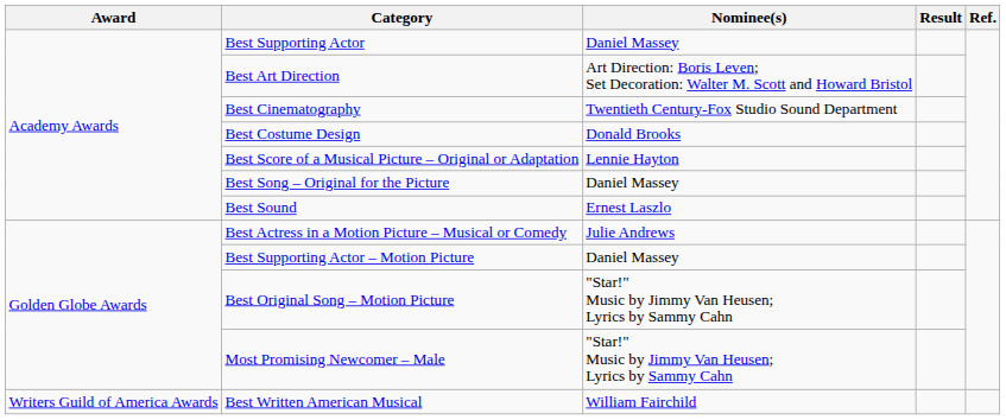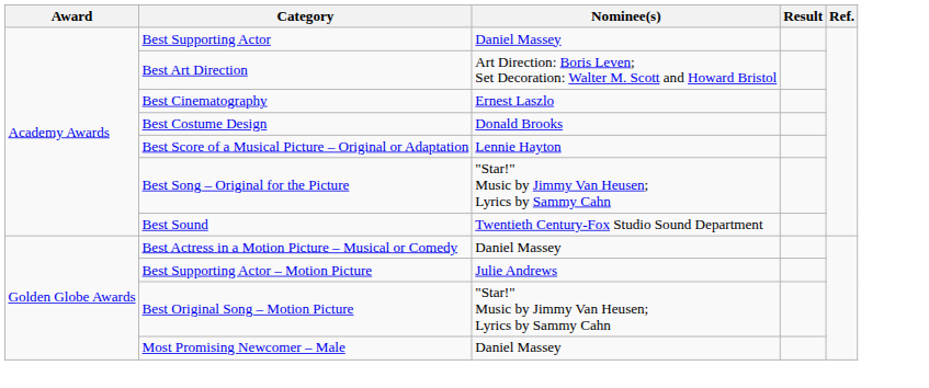 <table class="wikitable plainrowheaders">
 <tr>
 <th>Award</th>
 <th>Category</th>
 <th>Nominee(s)</th>
 <th>Result</th>
 <th>Ref.</th>
 </tr>
 <tr>
 <td rowspan="7"><a href='#'>Academy Awards</a></td>
 <td><a href='#'>Best Supporting Actor</a></td>
 <td><a href='#'>Daniel Massey</a></td>
 <td></td>
 <td rowspan="7" style="text-align: center;"><br></td>
 </tr>
 <tr>
 <td><a href='#'>Best Art Direction</a></td>
 <td>Art Direction: <a href='#'>Boris Leven</a>; <br> Set Decoration: <a href='#'>Walter M. Scott</a> and <a href='#'>Howard Bristol</a></td>
 <td></td>
 </tr>
 <tr>
 <td><a href='#'>Best Cinematography</a></td>
-<td><a href='#'>Twentieth Century-Fox</a> Studio Sound Department</td>
+<td><a href='#'>Ernest Laszlo</a></td>
 <td></td>
 </tr>
 <tr>
 <td><a href='#'>Best Costume Design</a></td>
 <td><a href='#'>Donald Brooks</a></td>
 <td></td>
 </tr>
 <tr>
 <td><a href='#'>Best Score of a Musical Picture – Original or Adaptation</a></td>
 <td><a href='#'>Lennie Hayton</a></td>
 <td></td>
 </tr>
 <tr>
 <td><a href='#'>Best Song – Original for the Picture</a></td>
-<td>Daniel Massey</td>
+<td>"Star!" <br> Music by <a href='#'>Jimmy Van Heusen</a>; <br> Lyrics by <a href='#'>Sammy Cahn</a></td>
 <td></td>
 </tr>
 <tr>
 <td><a href='#'>Best Sound</a></td>
-<td><a href='#'>Ernest Laszlo</a></td>
+<td><a href='#'>Twentieth Century-Fox</a> Studio Sound Department</td>
 <td></td>
 </tr>
 <tr>
 <td rowspan="4"><a href='#'>Golden Globe Awards</a></td>
 <td><a href='#'>Best Actress in a Motion Picture – Musical or Comedy</a></td>
-<td><a href='#'>Julie Andrews</a></td>
+<td>Daniel Massey</td>
 <td></td>
 <td rowspan="4" style="text-align: center;"></td>
 </tr>
 <tr>
 <td><a href='#'>Best Supporting Actor – Motion Picture</a></td>
-<td>Daniel Massey</td>
+<td><a href='#'>Julie Andrews</a></td>
 <td></td>
 </tr>
 <tr>
 <td><a href='#'>Best Original Song – Motion Picture</a></td>
 <td>"Star!" <br> Music by Jimmy Van Heusen; <br> Lyrics by Sammy Cahn</td>
 <td></td>
 </tr>
 <tr>
 <td><a href='#'>Most Promising Newcomer – Male</a></td>
-<td>"Star!" <br> Music by <a href='#'>Jimmy Van Heusen</a>; <br> Lyrics by <a href='#'>Sammy Cahn</a></td>
+<td>Daniel Massey</td>
 <td></td>
 </tr>
-<tr>
-<td><a href='#'>Writers Guild of America Awards</a></td>
-<td><a href='#'>Best Written American Musical</a></td>
-<td><a href='#'>William Fairchild</a></td>
-<td></td>
-<td style="text-align: center;"></td>
-</tr>
 </table>
